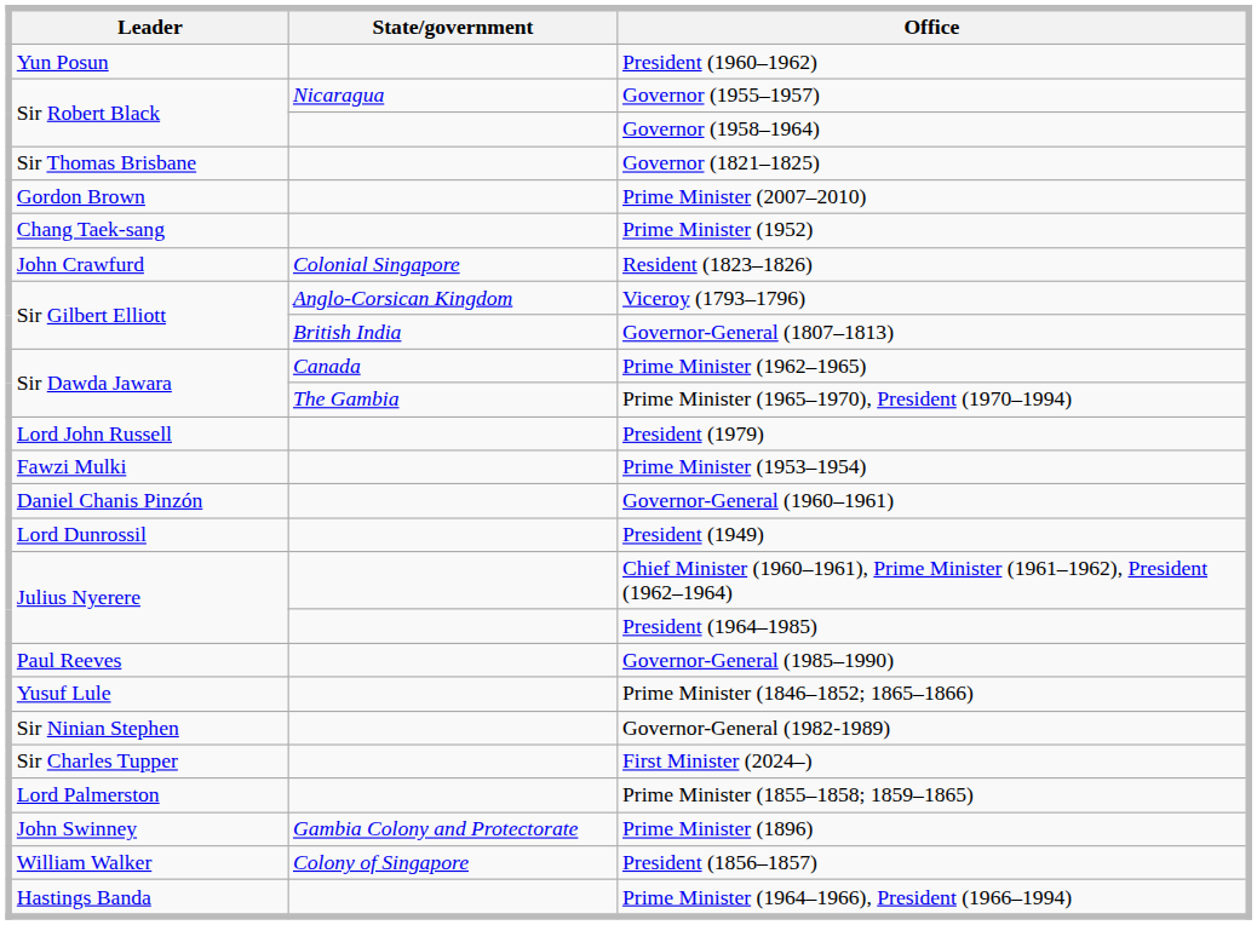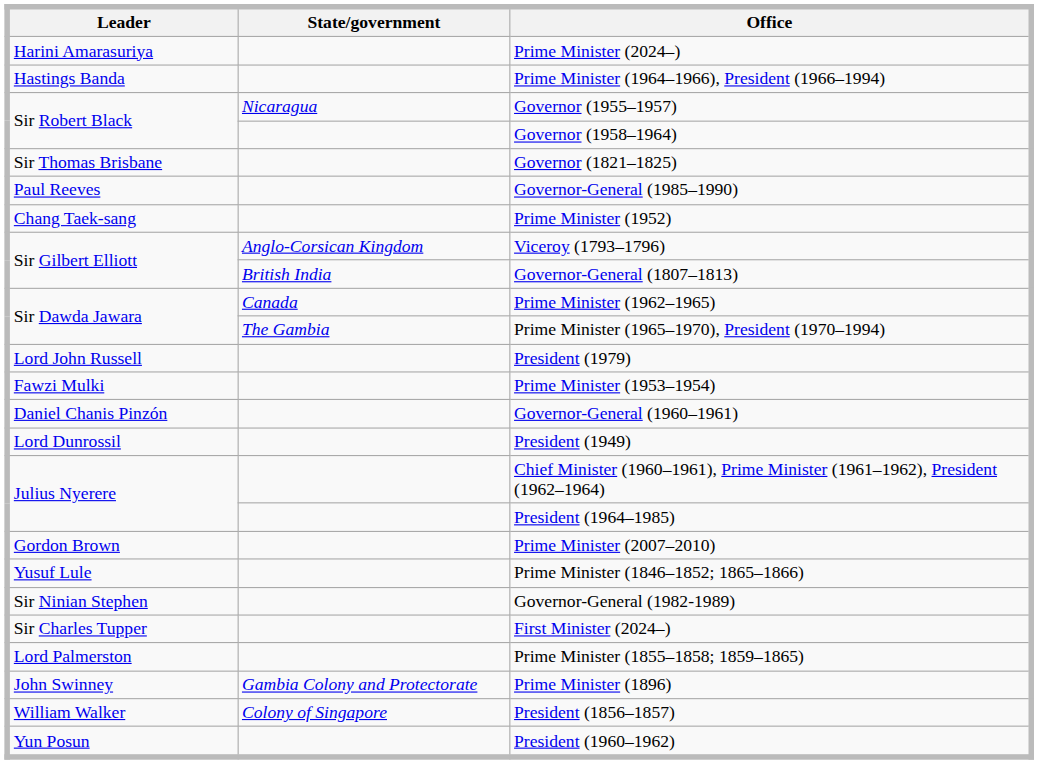 <table class="wikitable" width="74%" style="float: center; border: 5px solid #BBB; margin: .96em 0 0 .9em;">
 <tr>
 <th width=200px>Leader</th>
 <th width=240px>State/government</th>
 <th>Office</th>
 </tr>
 <tr>
-<td><a href='#'>Yun Posun</a> </td>
+<td><a href='#'>Harini Amarasuriya</a></td>
 <td><em></em></td>
-<td><a href='#'>President</a> (1960–1962)</td>
+<td><a href='#'>Prime Minister</a> (2024–)</td>
+</tr>
+<tr>
+<td><a href='#'>Hastings Banda</a></td>
+<td><em></em></td>
+<td><a href='#'>Prime Minister</a> (1964–1966),  <a href='#'>President</a> (1966–1994)</td>
 </tr>
 <tr>
 <td rowspan=2>Sir <a href='#'>Robert Black</a></td>
 <td><em>   <a href='#'>Nicaragua</a></em></td>
 <td><a href='#'>Governor</a> (1955–1957)</td>
 </tr>
 <tr>
 <td><em></em></td>
 <td><a href='#'>Governor</a> (1958–1964)</td>
 </tr>
 <tr>
 <td>Sir <a href='#'>Thomas Brisbane</a></td>
 <td><em></em></td>
 <td><a href='#'>Governor</a> (1821–1825)</td>
 </tr>
 <tr>
-<td><a href='#'>Gordon Brown</a></td>
+<td><a href='#'>Paul Reeves</a></td>
 <td><em></em></td>
-<td><a href='#'>Prime Minister</a> (2007–2010)</td>
+<td><a href='#'>Governor-General</a> (1985–1990)</td>
 </tr>
 <tr>
 <td><a href='#'>Chang Taek-sang</a> </td>
 <td><em></em></td>
 <td><a href='#'>Prime Minister</a> (1952)</td>
-</tr>
-<tr>
-<td><a href='#'>John Crawfurd</a></td>
-<td><em> <a href='#'>Colonial Singapore</a></em></td>
-<td><a href='#'>Resident</a> (1823–1826)</td>
 </tr>
 <tr>
 <td rowspan=2>Sir <a href='#'>Gilbert Elliott</a></td>
 <td><em> <a href='#'>Anglo-Corsican Kingdom</a></em></td>
 <td><a href='#'>Viceroy</a> (1793–1796)</td>
 </tr>
 <tr>
 <td><em> <a href='#'>British India</a></em></td>
 <td><a href='#'>Governor-General</a> (1807–1813)</td>
 </tr>
 <tr>
 <td rowspan=2>Sir <a href='#'>Dawda Jawara</a></td>
 <td><em>   <a href='#'>Canada</a></em></td>
 <td><a href='#'>Prime Minister</a> (1962–1965)</td>
 </tr>
 <tr>
 <td><em> <a href='#'>The Gambia</a></em></td>
 <td>Prime Minister (1965–1970), <a href='#'>President</a> (1970–1994)</td>
 </tr>
 <tr>
 <td><a href='#'>Lord John Russell</a></td>
 <td><em></em></td>
 <td><a href='#'>President</a> (1979)</td>
 </tr>
 <tr>
 <td><a href='#'>Fawzi Mulki</a></td>
 <td><em></em></td>
 <td><a href='#'>Prime Minister</a> (1953–1954)</td>
 </tr>
 <tr>
 <td><a href='#'>Daniel Chanis Pinzón</a></td>
 <td><em></em></td>
 <td><a href='#'>Governor-General</a> (1960–1961)</td>
 </tr>
 <tr>
 <td><a href='#'>Lord Dunrossil</a></td>
 <td><em></em></td>
 <td><a href='#'>President</a> (1949)</td>
 </tr>
 <tr>
 <td rowspan=2><a href='#'>Julius Nyerere</a></td>
 <td><em></em></td>
 <td><a href='#'>Chief Minister</a> (1960–1961), <a href='#'>Prime Minister</a> (1961–1962), <a href='#'>President</a> (1962–1964)</td>
 </tr>
 <tr>
 <td><em></em></td>
 <td><a href='#'>President</a> (1964–1985)</td>
 </tr>
 <tr>
-<td><a href='#'>Paul Reeves</a></td>
+<td><a href='#'>Gordon Brown</a></td>
 <td><em></em></td>
-<td><a href='#'>Governor-General</a> (1985–1990)</td>
+<td><a href='#'>Prime Minister</a> (2007–2010)</td>
 </tr>
 <tr>
 <td><a href='#'>Yusuf Lule</a></td>
 <td><em></em></td>
 <td>Prime Minister (1846–1852; 1865–1866)</td>
 </tr>
 <tr>
 <td>Sir <a href='#'>Ninian Stephen</a></td>
 <td><em></em></td>
 <td>Governor-General (1982-1989)</td>
 </tr>
 <tr>
 <td>Sir <a href='#'>Charles Tupper</a></td>
 <td><em></em></td>
 <td><a href='#'>First Minister</a> (2024–)</td>
 </tr>
 <tr>
 <td><a href='#'>Lord Palmerston</a></td>
 <td><em></em></td>
 <td>Prime Minister (1855–1858; 1859–1865)</td>
 </tr>
 <tr>
 <td><a href='#'>John Swinney</a></td>
 <td><em> <a href='#'>Gambia Colony and Protectorate</a></em></td>
 <td><a href='#'>Prime Minister</a> (1896)</td>
 </tr>
 <tr>
 <td><a href='#'>William Walker</a></td>
 <td><em> <a href='#'>Colony of Singapore</a></em></td>
 <td><a href='#'>President</a> (1856–1857)</td>
 </tr>
 <tr>
-<td><a href='#'>Hastings Banda</a></td>
+<td><a href='#'>Yun Posun</a> </td>
 <td><em></em></td>
-<td><a href='#'>Prime Minister</a> (1964–1966),  <a href='#'>President</a> (1966–1994)</td>
+<td><a href='#'>President</a> (1960–1962)</td>
 </tr>
 </table>
